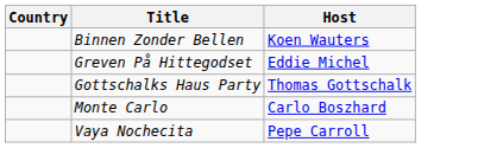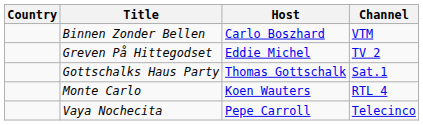 <table class="wikitable sortable">
 <tr>
 <th>Country</th>
 <th>Title</th>
 <th>Host</th>
+<th>Channel</th>
 </tr>
 <tr>
 <td></td>
 <td><em>Binnen Zonder Bellen</em></td>
-<td><a href='#'>Koen Wauters</a></td>
+<td><a href='#'>Carlo Boszhard</a></td>
+<td><a href='#'>VTM</a></td>
 </tr>
 <tr>
 <td></td>
 <td><em>Greven På Hittegodset</em></td>
 <td><a href='#'>Eddie Michel</a></td>
+<td><a href='#'>TV 2</a></td>
 </tr>
 <tr>
 <td></td>
 <td><em>Gottschalks Haus Party</em></td>
 <td><a href='#'>Thomas Gottschalk</a></td>
+<td><a href='#'>Sat.1</a></td>
 </tr>
 <tr>
 <td></td>
 <td><em>Monte Carlo</em></td>
-<td><a href='#'>Carlo Boszhard</a></td>
+<td><a href='#'>Koen Wauters</a></td>
+<td><a href='#'>RTL 4</a></td>
 </tr>
 <tr>
 <td></td>
 <td><em>Vaya Nochecita</em></td>
 <td><a href='#'>Pepe Carroll</a></td>
+<td><a href='#'>Telecinco</a></td>
 </tr>
 </table>
